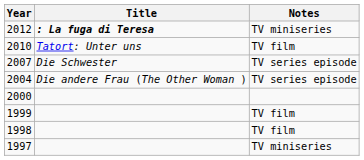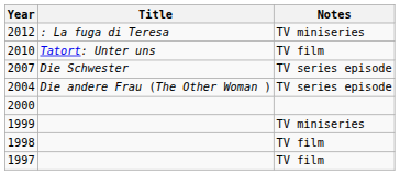 <table class="wikitable">
 <tr>
 <th>Year</th>
 <th>Title</th>
 <th>Notes</th>
 </tr>
 <tr>
 <td>2012</td>
-<td><strong><em>: La fuga di Teresa</em></strong></td>
+<td><em>: La fuga di Teresa</em></td>
 <td>TV miniseries</td>
 </tr>
 <tr>
 <td>2010</td>
 <td><em><a href='#'>Tatort</a>: Unter uns</em></td>
 <td>TV film</td>
 </tr>
 <tr>
 <td>2007</td>
 <td><em>Die Schwester</em></td>
 <td>TV series episode</td>
 </tr>
 <tr>
 <td>2004</td>
 <td><em>Die andere Frau</em> (<em>The Other Woman</em> )</td>
 <td>TV series episode</td>
 </tr>
 <tr>
 <td>2000</td>
 <td><em></em></td>
 <td></td>
 </tr>
 <tr>
 <td>1999</td>
 <td><em></em></td>
-<td>TV film</td>
+<td>TV miniseries</td>
 </tr>
 <tr>
 <td>1998</td>
 <td><em></em></td>
 <td>TV film</td>
 </tr>
 <tr>
 <td>1997</td>
 <td><em></em></td>
-<td>TV miniseries</td>
+<td>TV film</td>
 </tr>
 </table>
